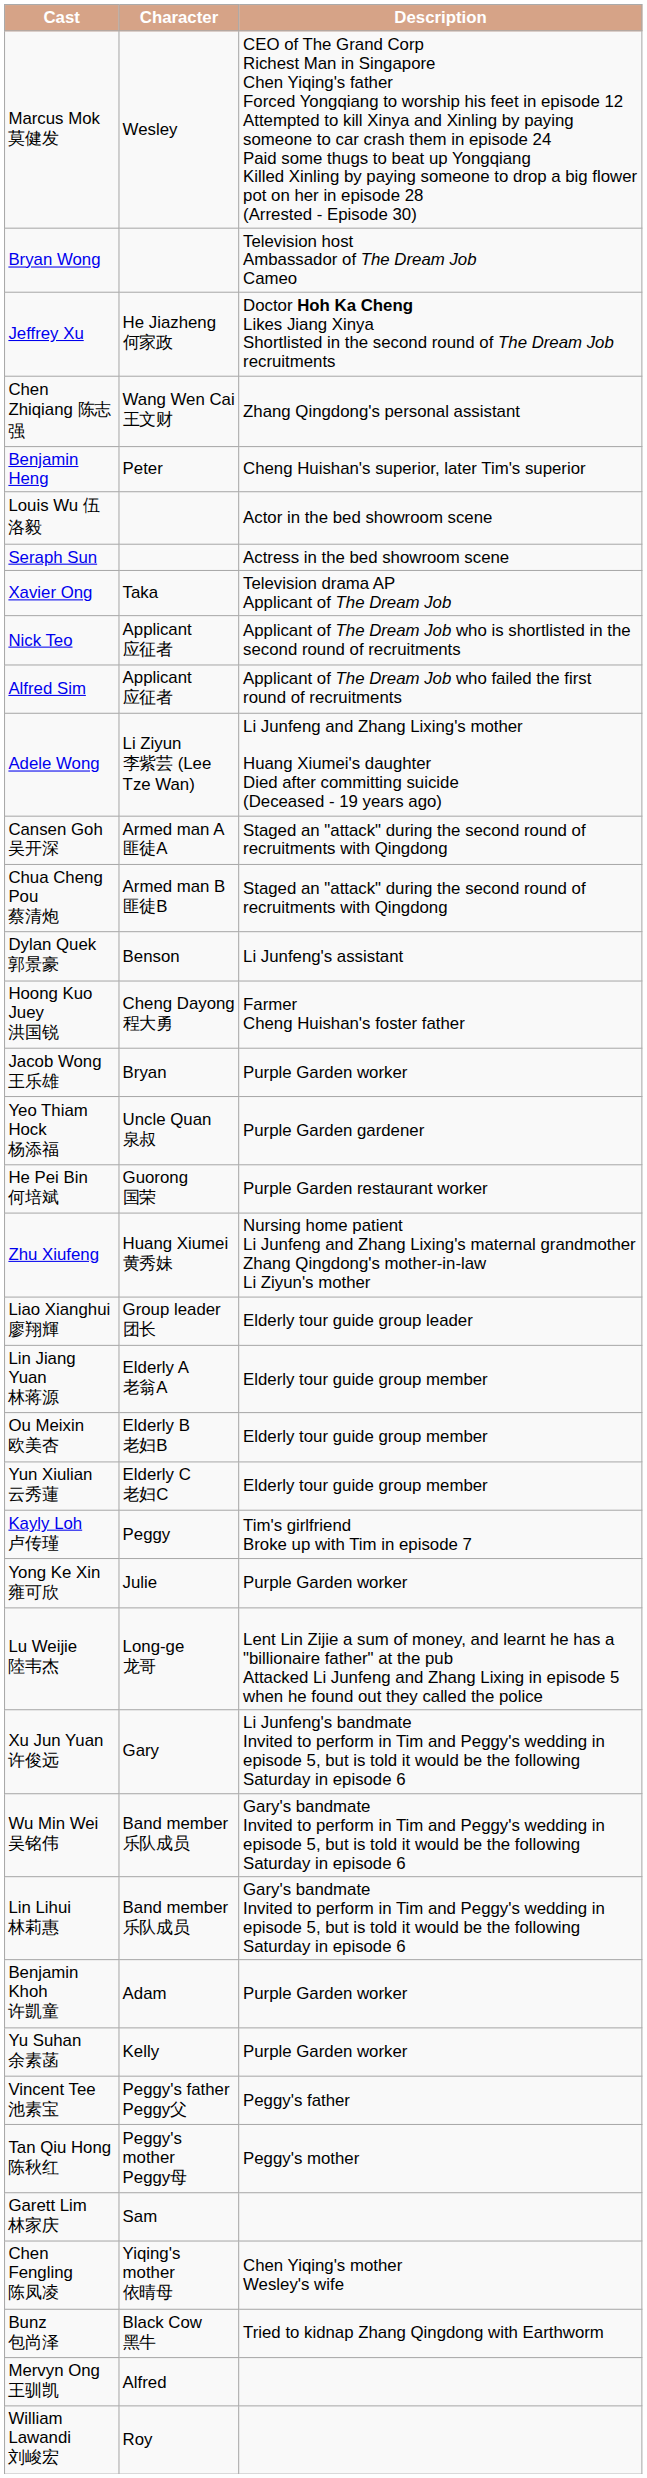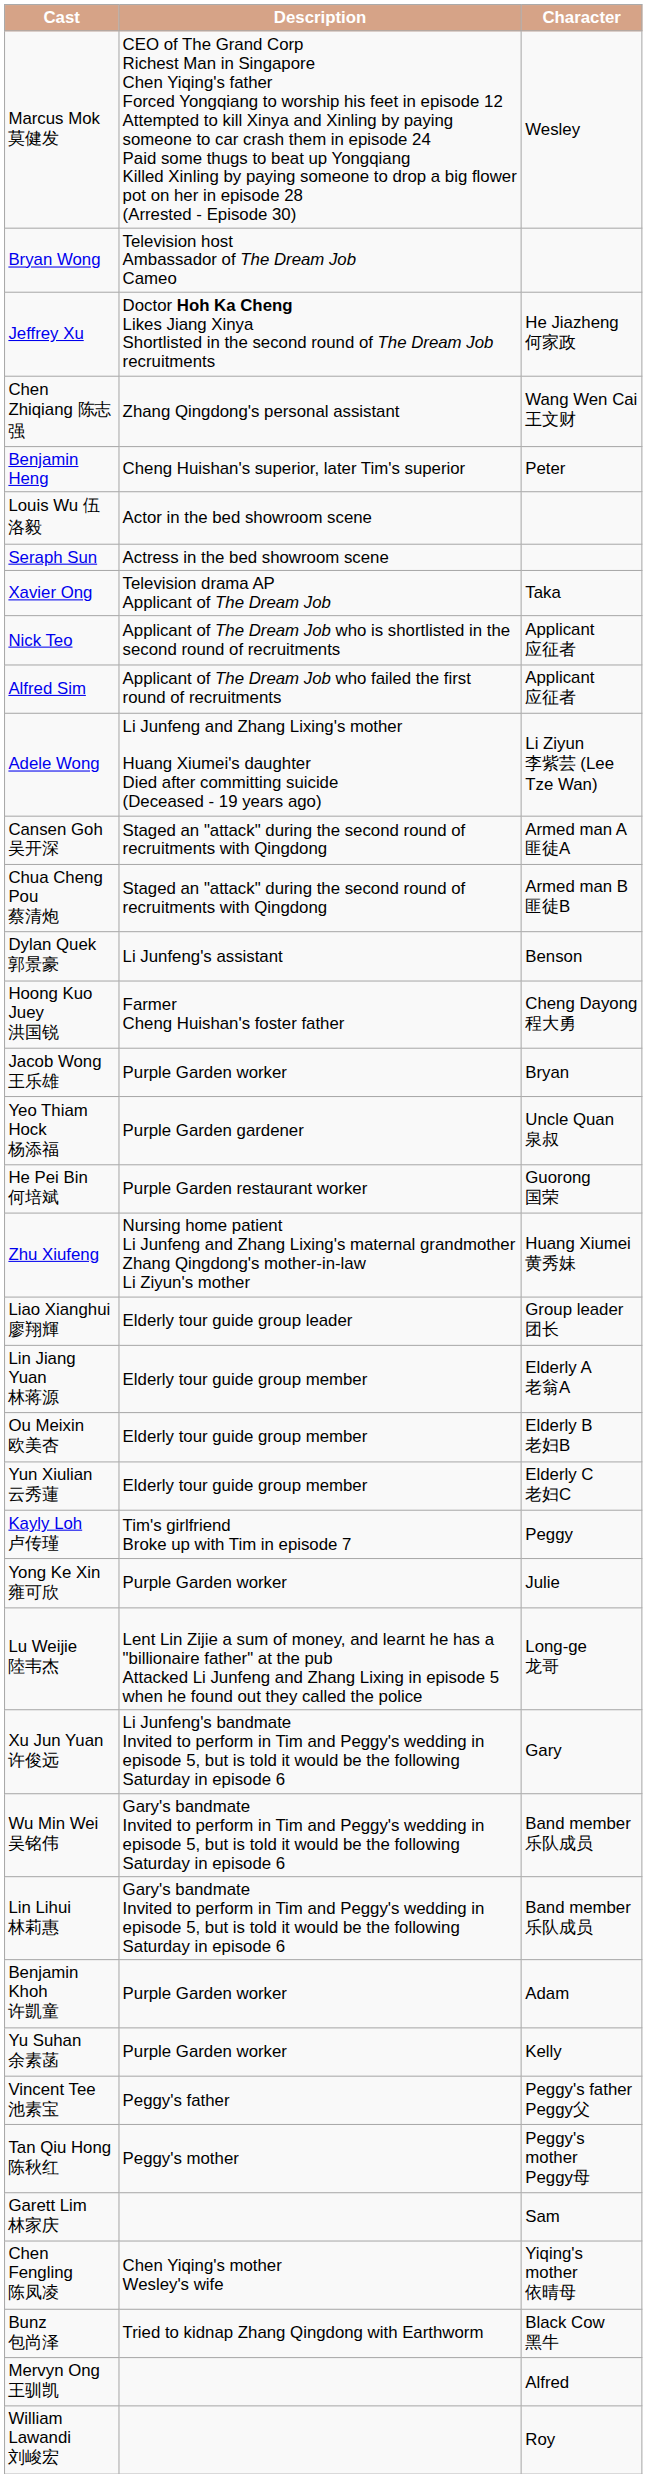 <table class="wikitable">
 <tr>
 <th style="background:#d6a387; color:white">Cast</th>
+<th style="background:#d6a387; color:white">Description</th>
 <th style="background:#d6a387; color:white">Character</th>
-<th style="background:#d6a387; color:white">Description</th>
 </tr>
 <tr>
 <td>Marcus Mok 莫健发</td>
+<td>CEO of The Grand Corp <br> Richest Man in Singapore <br> Chen Yiqing's father <br> Forced Yongqiang to worship his feet in episode 12 <br> Attempted to kill Xinya and Xinling by paying someone to car crash them in episode 24 <br> Paid some thugs to beat up Yongqiang <br> Killed Xinling by paying someone to drop a big flower pot on her in episode 28<br>(Arrested - Episode 30)</td>
 <td>Wesley</td>
-<td>CEO of The Grand Corp <br> Richest Man in Singapore <br> Chen Yiqing's father <br> Forced Yongqiang to worship his feet in episode 12 <br> Attempted to kill Xinya and Xinling by paying someone to car crash them in episode 24 <br> Paid some thugs to beat up Yongqiang <br> Killed Xinling by paying someone to drop a big flower pot on her in episode 28<br>(Arrested - Episode 30)</td>
 </tr>
 <tr>
 <td><a href='#'>Bryan Wong</a></td>
+<td>Television host <br> Ambassador of <em>The Dream Job</em><br>Cameo</td>
 <td></td>
-<td>Television host <br> Ambassador of <em>The Dream Job</em><br>Cameo</td>
 </tr>
 <tr>
 <td><a href='#'>Jeffrey Xu</a></td>
+<td>Doctor <strong>Hoh Ka Cheng</strong> <br> Likes Jiang Xinya <br> Shortlisted in the second round of <em>The Dream Job</em> recruitments</td>
 <td>He Jiazheng 何家政</td>
-<td>Doctor <strong>Hoh Ka Cheng</strong> <br> Likes Jiang Xinya <br> Shortlisted in the second round of <em>The Dream Job</em> recruitments</td>
 </tr>
 <tr>
 <td>Chen Zhiqiang 陈志强</td>
+<td>Zhang Qingdong's personal assistant</td>
 <td>Wang Wen Cai 王文财</td>
-<td>Zhang Qingdong's personal assistant</td>
 </tr>
 <tr>
 <td><a href='#'>Benjamin Heng</a></td>
+<td>Cheng Huishan's superior, later Tim's superior</td>
 <td>Peter</td>
-<td>Cheng Huishan's superior, later Tim's superior</td>
 </tr>
 <tr>
 <td>Louis Wu 伍洛毅</td>
+<td>Actor in the bed showroom scene</td>
 <td></td>
-<td>Actor in the bed showroom scene</td>
 </tr>
 <tr>
 <td><a href='#'>Seraph Sun</a></td>
+<td>Actress in the bed showroom scene</td>
 <td></td>
-<td>Actress in the bed showroom scene</td>
 </tr>
 <tr>
 <td><a href='#'>Xavier Ong</a></td>
+<td>Television drama AP <br> Applicant of <em>The Dream Job</em></td>
 <td>Taka</td>
-<td>Television drama AP <br> Applicant of <em>The Dream Job</em></td>
 </tr>
 <tr>
 <td><a href='#'>Nick Teo</a></td>
+<td>Applicant of <em>The Dream Job</em> who is shortlisted in the second round of recruitments</td>
 <td>Applicant <br> 应征者</td>
-<td>Applicant of <em>The Dream Job</em> who is shortlisted in the second round of recruitments</td>
 </tr>
 <tr>
 <td><a href='#'>Alfred Sim</a></td>
+<td>Applicant of <em>The Dream Job</em> who failed the first round of recruitments</td>
 <td>Applicant <br> 应征者</td>
-<td>Applicant of <em>The Dream Job</em> who failed the first round of recruitments</td>
 </tr>
 <tr>
 <td><a href='#'>Adele Wong</a></td>
+<td>Li Junfeng and Zhang Lixing's mother <br><br>Huang Xiumei's daughter <br> Died after committing suicide <br> (Deceased - 19 years ago)</td>
 <td>Li Ziyun <br> 李紫芸 (Lee Tze Wan)</td>
-<td>Li Junfeng and Zhang Lixing's mother <br><br>Huang Xiumei's daughter <br> Died after committing suicide <br> (Deceased - 19 years ago)</td>
 </tr>
 <tr>
 <td>Cansen Goh<br> 吴开深</td>
+<td>Staged an "attack" during the second round of recruitments with Qingdong</td>
 <td>Armed man A <br> 匪徒A</td>
-<td>Staged an "attack" during the second round of recruitments with Qingdong</td>
 </tr>
 <tr>
 <td>Chua Cheng Pou<br> 蔡清炮</td>
+<td>Staged an "attack" during the second round of recruitments with Qingdong</td>
 <td>Armed man B <br> 匪徒B</td>
-<td>Staged an "attack" during the second round of recruitments with Qingdong</td>
 </tr>
 <tr>
 <td>Dylan Quek <br> 郭景豪</td>
+<td>Li Junfeng's assistant</td>
 <td>Benson</td>
-<td>Li Junfeng's assistant</td>
 </tr>
 <tr>
 <td>Hoong Kuo Juey <br> 洪国锐</td>
+<td>Farmer <br> Cheng Huishan's foster father</td>
 <td>Cheng Dayong <br> 程大勇</td>
-<td>Farmer <br> Cheng Huishan's foster father</td>
 </tr>
 <tr>
 <td>Jacob Wong<br> 王乐雄</td>
+<td>Purple Garden worker</td>
 <td>Bryan</td>
-<td>Purple Garden worker</td>
 </tr>
 <tr>
 <td>Yeo Thiam Hock <br> 杨添福</td>
+<td>Purple Garden gardener</td>
 <td>Uncle Quan <br> 泉叔</td>
-<td>Purple Garden gardener</td>
 </tr>
 <tr>
 <td>He Pei Bin <br> 何培斌</td>
+<td>Purple Garden restaurant worker</td>
 <td>Guorong <br> 国荣</td>
-<td>Purple Garden restaurant worker</td>
 </tr>
 <tr>
 <td><a href='#'>Zhu Xiufeng</a></td>
+<td>Nursing home patient <br> Li Junfeng and Zhang Lixing's maternal grandmother <br> Zhang Qingdong's mother-in-law <br> Li Ziyun's mother</td>
 <td>Huang Xiumei <br> 黄秀妹</td>
-<td>Nursing home patient <br> Li Junfeng and Zhang Lixing's maternal grandmother <br> Zhang Qingdong's mother-in-law <br> Li Ziyun's mother</td>
 </tr>
 <tr>
 <td>Liao Xianghui<br> 廖翔輝</td>
+<td>Elderly tour guide group leader</td>
 <td>Group leader <br> 团长</td>
-<td>Elderly tour guide group leader</td>
 </tr>
 <tr>
 <td>Lin Jiang Yuan<br> 林蒋源</td>
+<td>Elderly tour guide group member</td>
 <td>Elderly A <br> 老翁A</td>
-<td>Elderly tour guide group member</td>
 </tr>
 <tr>
 <td>Ou Meixin<br> 欧美杏</td>
+<td>Elderly tour guide group member</td>
 <td>Elderly B <br> 老妇B</td>
-<td>Elderly tour guide group member</td>
 </tr>
 <tr>
 <td>Yun Xiulian<br> 云秀蓮</td>
+<td>Elderly tour guide group member</td>
 <td>Elderly C <br> 老妇C</td>
-<td>Elderly tour guide group member</td>
 </tr>
 <tr>
 <td><a href='#'>Kayly Loh</a> <br> 卢传瑾</td>
+<td>Tim's girlfriend <br> Broke up with Tim in episode 7</td>
 <td>Peggy</td>
-<td>Tim's girlfriend <br> Broke up with Tim in episode 7</td>
 </tr>
 <tr>
 <td>Yong Ke Xin<br> 雍可欣</td>
+<td>Purple Garden worker</td>
 <td>Julie</td>
-<td>Purple Garden worker</td>
 </tr>
 <tr>
 <td>Lu Weijie<br> 陸韦杰</td>
+<td><br> Lent Lin Zijie a sum of money, and learnt he has a "billionaire father" at the pub <br> Attacked Li Junfeng and Zhang Lixing in episode 5 when he found out they called the police</td>
 <td>Long-ge <br> 龙哥</td>
-<td><br> Lent Lin Zijie a sum of money, and learnt he has a "billionaire father" at the pub <br> Attacked Li Junfeng and Zhang Lixing in episode 5 when he found out they called the police</td>
 </tr>
 <tr>
 <td>Xu Jun Yuan<br> 许俊远</td>
+<td>Li Junfeng's bandmate <br> Invited to perform in Tim and Peggy's wedding in episode 5, but is told it would be the following Saturday in episode 6</td>
 <td>Gary</td>
-<td>Li Junfeng's bandmate <br> Invited to perform in Tim and Peggy's wedding in episode 5, but is told it would be the following Saturday in episode 6</td>
 </tr>
 <tr>
 <td>Wu Min Wei<br> 吴铭伟</td>
+<td>Gary's bandmate <br> Invited to perform in Tim and Peggy's wedding in episode 5, but is told it would be the following Saturday in episode 6</td>
 <td>Band member <br> 乐队成员</td>
-<td>Gary's bandmate <br> Invited to perform in Tim and Peggy's wedding in episode 5, but is told it would be the following Saturday in episode 6</td>
 </tr>
 <tr>
 <td>Lin Lihui<br> 林莉惠</td>
+<td>Gary's bandmate <br> Invited to perform in Tim and Peggy's wedding in episode 5, but is told it would be the following Saturday in episode 6</td>
 <td>Band member <br> 乐队成员</td>
-<td>Gary's bandmate <br> Invited to perform in Tim and Peggy's wedding in episode 5, but is told it would be the following Saturday in episode 6</td>
 </tr>
 <tr>
 <td>Benjamin Khoh<br> 许凱童</td>
+<td>Purple Garden worker</td>
 <td>Adam</td>
-<td>Purple Garden worker</td>
 </tr>
 <tr>
 <td>Yu Suhan<br> 余素菡</td>
+<td>Purple Garden worker</td>
 <td>Kelly</td>
-<td>Purple Garden worker</td>
 </tr>
 <tr>
 <td>Vincent Tee <br> 池素宝</td>
+<td>Peggy's father</td>
 <td>Peggy's father <br> Peggy父</td>
-<td>Peggy's father</td>
 </tr>
 <tr>
 <td>Tan Qiu Hong<br> 陈秋红</td>
+<td>Peggy's mother</td>
 <td>Peggy's mother <br> Peggy母</td>
-<td>Peggy's mother</td>
 </tr>
 <tr>
 <td>Garett Lim<br> 林家庆</td>
+<td></td>
 <td>Sam</td>
-<td></td>
 </tr>
 <tr>
 <td>Chen Fengling <br> 陈凤凌</td>
+<td>Chen Yiqing's mother <br> Wesley's wife</td>
 <td>Yiqing's mother <br> 依晴母</td>
-<td>Chen Yiqing's mother <br> Wesley's wife</td>
 </tr>
 <tr>
 <td>Bunz<br> 包尚泽</td>
+<td>Tried to kidnap Zhang Qingdong with Earthworm</td>
 <td>Black Cow <br> 黑牛</td>
-<td>Tried to kidnap Zhang Qingdong with Earthworm</td>
 </tr>
 <tr>
 <td>Mervyn Ong<br> 王驯凯</td>
+<td></td>
 <td>Alfred</td>
-<td></td>
 </tr>
 <tr>
 <td>William Lawandi<br> 刘峻宏</td>
+<td></td>
 <td>Roy</td>
-<td></td>
 </tr>
 </table>
